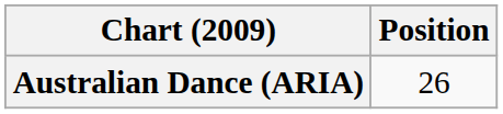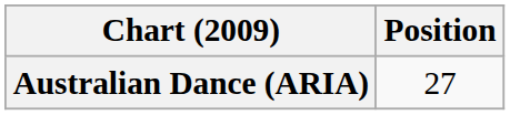 <table class="wikitable plainrowheaders" style="text-align:center">
 <tr>
 <th>Chart (2009)</th>
 <th>Position</th>
 </tr>
 <tr>
 <th scope="row">Australian Dance (ARIA)</th>
-<td>26</td>
+<td>27</td>
 </tr>
 </table>
